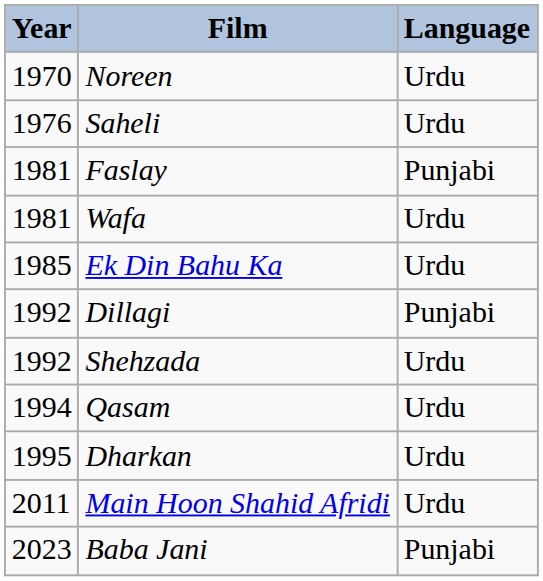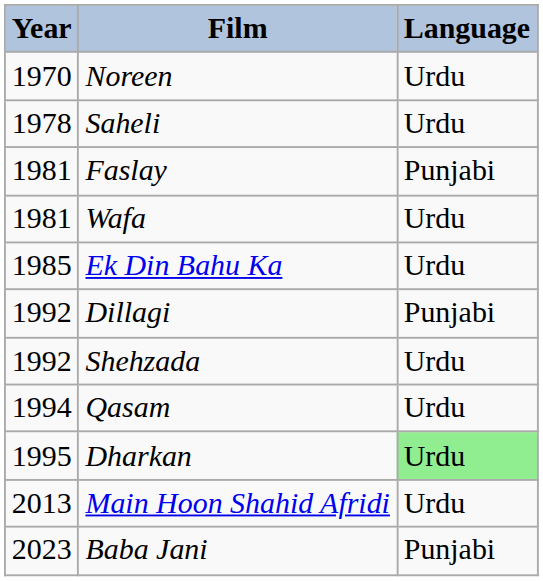 <table class="wikitable sortable plainrowheaders">
 <tr>
 <th style="background:#B0C4DE;">Year</th>
 <th style="background:#B0C4DE;">Film</th>
 <th style="background:#B0C4DE;">Language</th>
 </tr>
 <tr>
 <td>1970</td>
 <td><em>Noreen</em></td>
 <td>Urdu</td>
 </tr>
 <tr>
-<td>1976</td>
+<td>1978</td>
 <td><em>Saheli</em></td>
 <td>Urdu</td>
 </tr>
 <tr>
 <td>1981</td>
 <td><em>Faslay</em></td>
 <td>Punjabi</td>
 </tr>
 <tr>
 <td>1981</td>
 <td><em>Wafa</em></td>
 <td>Urdu</td>
 </tr>
 <tr>
 <td>1985</td>
 <td><em><a href='#'>Ek Din Bahu Ka</a></em></td>
 <td>Urdu</td>
 </tr>
 <tr>
 <td>1992</td>
 <td><em>Dillagi</em></td>
 <td>Punjabi</td>
 </tr>
 <tr>
 <td>1992</td>
 <td><em>Shehzada</em></td>
 <td>Urdu</td>
 </tr>
 <tr>
 <td>1994</td>
 <td><em>Qasam</em></td>
 <td>Urdu</td>
 </tr>
 <tr>
 <td>1995</td>
 <td><em>Dharkan</em></td>
-<td>Urdu</td>
+<td style="background: lightgreen;">Urdu</td>
 </tr>
 <tr>
-<td>2011</td>
+<td>2013</td>
 <td><em><a href='#'>Main Hoon Shahid Afridi</a></em></td>
 <td>Urdu</td>
 </tr>
 <tr>
 <td>2023</td>
 <td><em>Baba Jani</em></td>
 <td>Punjabi</td>
 </tr>
 </table>
